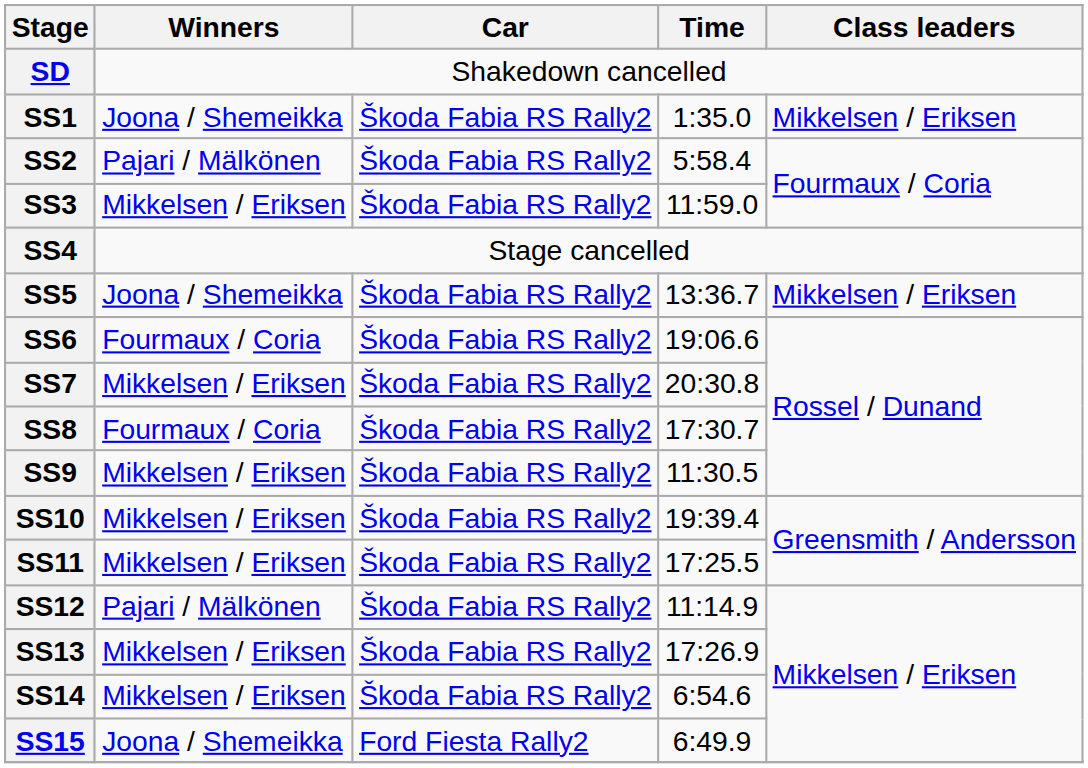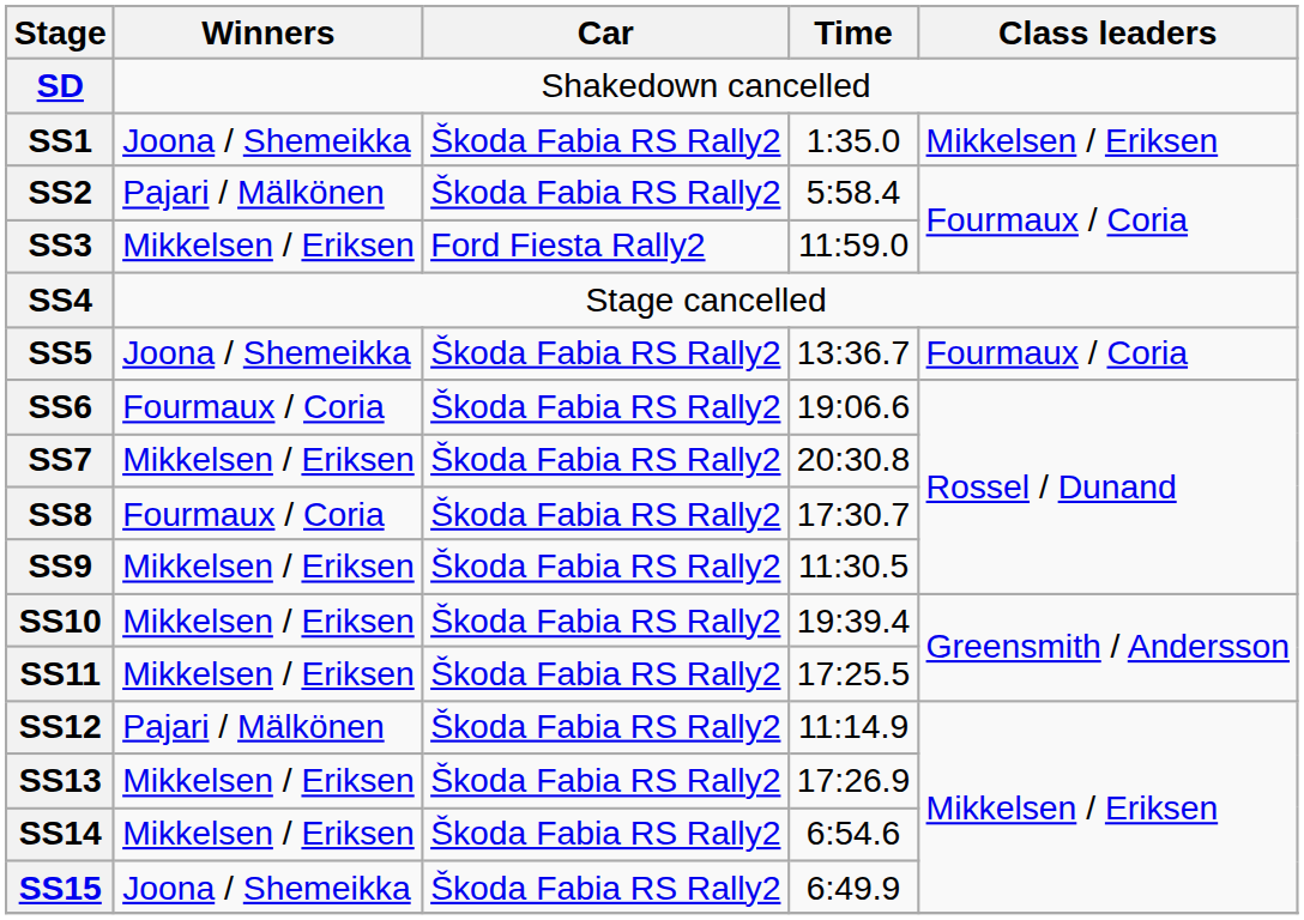 <table class="wikitable" style="font-size:85%">
 <tr>
 <th>Stage</th>
 <th>Winners</th>
 <th>Car</th>
 <th>Time</th>
 <th>Class leaders</th>
 </tr>
 <tr>
 <th><a href='#'>SD</a></th>
 <td colspan="4" align="center">Shakedown cancelled</td>
 </tr>
 <tr>
 <th>SS1</th>
 <td><a href='#'>Joona</a> / <a href='#'>Shemeikka</a></td>
 <td><a href='#'>Škoda Fabia RS Rally2</a></td>
 <td align="center">1:35.0</td>
 <td><a href='#'>Mikkelsen</a> / <a href='#'>Eriksen</a></td>
 </tr>
 <tr>
 <th>SS2</th>
 <td><a href='#'>Pajari</a> / <a href='#'>Mälkönen</a></td>
 <td><a href='#'>Škoda Fabia RS Rally2</a></td>
 <td align="center">5:58.4</td>
 <td rowspan=2><a href='#'>Fourmaux</a> / <a href='#'>Coria</a></td>
 </tr>
 <tr>
 <th>SS3</th>
 <td><a href='#'>Mikkelsen</a> / <a href='#'>Eriksen</a></td>
-<td><a href='#'>Škoda Fabia RS Rally2</a></td>
+<td><a href='#'>Ford Fiesta Rally2</a></td>
 <td align="center">11:59.0</td>
 </tr>
 <tr>
 <th>SS4</th>
 <td colspan="4" align="center">Stage cancelled</td>
 </tr>
 <tr>
 <th>SS5</th>
 <td><a href='#'>Joona</a> / <a href='#'>Shemeikka</a></td>
 <td><a href='#'>Škoda Fabia RS Rally2</a></td>
 <td align="center">13:36.7</td>
-<td><a href='#'>Mikkelsen</a> / <a href='#'>Eriksen</a></td>
+<td><a href='#'>Fourmaux</a> / <a href='#'>Coria</a></td>
 </tr>
 <tr>
 <th>SS6</th>
 <td><a href='#'>Fourmaux</a> / <a href='#'>Coria</a></td>
 <td><a href='#'>Škoda Fabia RS Rally2</a></td>
 <td align="center">19:06.6</td>
 <td rowspan="4"><a href='#'>Rossel</a> / <a href='#'>Dunand</a></td>
 </tr>
 <tr>
 <th>SS7</th>
 <td><a href='#'>Mikkelsen</a> / <a href='#'>Eriksen</a></td>
 <td><a href='#'>Škoda Fabia RS Rally2</a></td>
 <td align="center">20:30.8</td>
 </tr>
 <tr>
 <th>SS8</th>
 <td><a href='#'>Fourmaux</a> / <a href='#'>Coria</a></td>
 <td><a href='#'>Škoda Fabia RS Rally2</a></td>
 <td align="center">17:30.7</td>
 </tr>
 <tr>
 <th>SS9</th>
 <td><a href='#'>Mikkelsen</a> / <a href='#'>Eriksen</a></td>
 <td><a href='#'>Škoda Fabia RS Rally2</a></td>
 <td align="center">11:30.5</td>
 </tr>
 <tr>
 <th>SS10</th>
 <td><a href='#'>Mikkelsen</a> / <a href='#'>Eriksen</a></td>
 <td><a href='#'>Škoda Fabia RS Rally2</a></td>
 <td align="center">19:39.4</td>
 <td rowspan="2"><a href='#'>Greensmith</a> / <a href='#'>Andersson</a></td>
 </tr>
 <tr>
 <th>SS11</th>
 <td><a href='#'>Mikkelsen</a> / <a href='#'>Eriksen</a></td>
 <td><a href='#'>Škoda Fabia RS Rally2</a></td>
 <td align="center">17:25.5</td>
 </tr>
 <tr>
 <th>SS12</th>
 <td><a href='#'>Pajari</a> / <a href='#'>Mälkönen</a></td>
 <td><a href='#'>Škoda Fabia RS Rally2</a></td>
 <td align="center">11:14.9</td>
 <td rowspan="4"><a href='#'>Mikkelsen</a> / <a href='#'>Eriksen</a></td>
 </tr>
 <tr>
 <th>SS13</th>
 <td><a href='#'>Mikkelsen</a> / <a href='#'>Eriksen</a></td>
 <td><a href='#'>Škoda Fabia RS Rally2</a></td>
 <td align="center">17:26.9</td>
 </tr>
 <tr>
 <th>SS14</th>
 <td><a href='#'>Mikkelsen</a> / <a href='#'>Eriksen</a></td>
 <td><a href='#'>Škoda Fabia RS Rally2</a></td>
 <td align="center">6:54.6</td>
 </tr>
 <tr>
 <th><a href='#'>SS15</a></th>
 <td><a href='#'>Joona</a> / <a href='#'>Shemeikka</a></td>
-<td><a href='#'>Ford Fiesta Rally2</a></td>
+<td><a href='#'>Škoda Fabia RS Rally2</a></td>
 <td align="center">6:49.9</td>
 </tr>
 <tr>
 </tr>
 </table>
